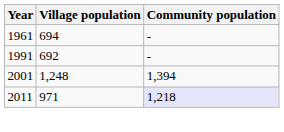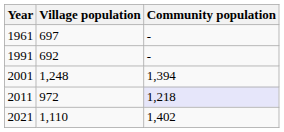 <table class="wikitable">
 <tr>
 <th>Year</th>
 <th>Village population</th>
 <th>Community population</th>
 </tr>
 <tr>
 <td>1961</td>
-<td>694</td>
+<td>697</td>
 <td>-</td>
 </tr>
 <tr>
 <td>1991</td>
 <td>692</td>
 <td>-</td>
 </tr>
 <tr>
 <td>2001</td>
 <td>1,248</td>
 <td>1,394</td>
 </tr>
 <tr>
 <td>2011</td>
-<td>971</td>
+<td>972</td>
 <td style="background: lavender;">1,218</td>
 </tr>
+<tr>
+<td>2021</td>
+<td>1,110</td>
+<td>1,402</td>
+</tr>
 </table>
